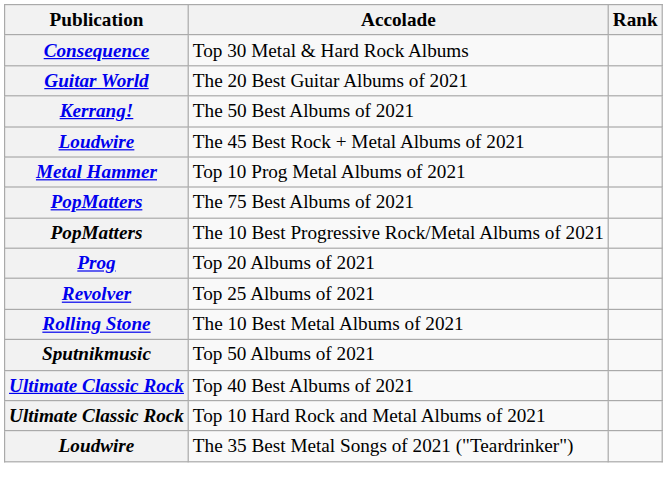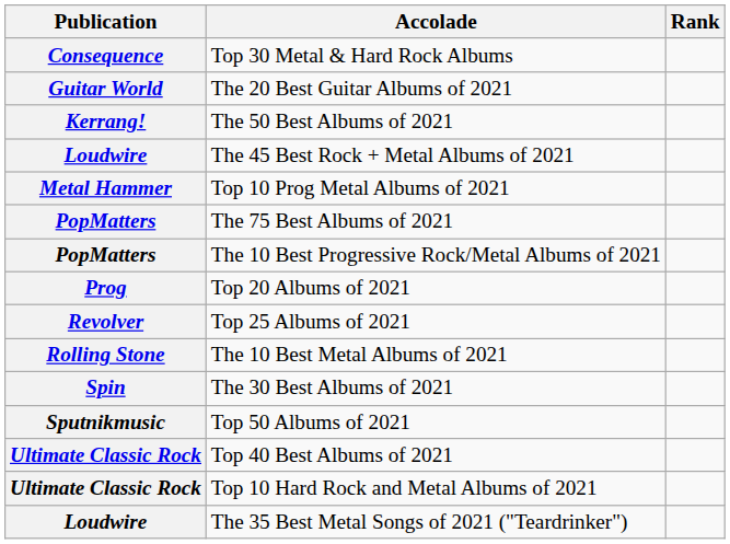 <table class="wikitable sortable plainrowheaders">
 <tr>
 <th>Publication</th>
 <th>Accolade</th>
 <th>Rank</th>
 </tr>
 <tr>
 <th scope="row"><em><a href='#'>Consequence</a></em></th>
 <td>Top 30 Metal & Hard Rock Albums</td>
 <td></td>
 </tr>
 <tr>
 <th scope="row"><em><a href='#'>Guitar World</a></em></th>
 <td>The 20 Best Guitar Albums of 2021</td>
 <td></td>
 </tr>
 <tr>
 <th scope="row"><em><a href='#'>Kerrang!</a></em></th>
 <td>The 50 Best Albums of 2021</td>
 <td></td>
 </tr>
 <tr>
 <th scope="row"><em><a href='#'>Loudwire</a></em></th>
 <td>The 45 Best Rock + Metal Albums of 2021</td>
 <td></td>
 </tr>
 <tr>
 <th scope="row"><em><a href='#'>Metal Hammer</a></em></th>
 <td>Top 10 Prog Metal Albums of 2021</td>
 <td></td>
 </tr>
 <tr>
 <th scope="row"><em><a href='#'>PopMatters</a></em></th>
 <td>The 75 Best Albums of 2021</td>
 <td></td>
 </tr>
 <tr>
 <th scope="row"><em>PopMatters</em></th>
 <td>The 10 Best Progressive Rock/Metal Albums of 2021</td>
 <td></td>
 </tr>
 <tr>
 <th scope="row"><em><a href='#'>Prog</a></em></th>
 <td>Top 20 Albums of 2021</td>
 <td></td>
 </tr>
 <tr>
 <th scope="row"><em><a href='#'>Revolver</a></em></th>
 <td>Top 25 Albums of 2021</td>
 <td></td>
 </tr>
 <tr>
 <th scope="row"><em><a href='#'>Rolling Stone</a></em></th>
 <td>The 10 Best Metal Albums of 2021</td>
 <td></td>
 </tr>
 <tr>
+<th scope="row"><em><a href='#'>Spin</a></em></th>
+<td>The 30 Best Albums of 2021</td>
+<td></td>
+</tr>
+<tr>
 <th scope="row"><em>Sputnikmusic</em></th>
 <td>Top 50 Albums of 2021</td>
 <td></td>
 </tr>
 <tr>
 <th scope="row"><em><a href='#'>Ultimate Classic Rock</a></em></th>
 <td>Top 40 Best Albums of 2021</td>
 <td></td>
 </tr>
 <tr>
 <th scope="row"><em>Ultimate Classic Rock</em></th>
 <td>Top 10 Hard Rock and Metal Albums of 2021</td>
 <td></td>
 </tr>
 <tr>
 <th scope="row"><em>Loudwire</em></th>
 <td>The 35 Best Metal Songs of 2021 ("Teardrinker")</td>
 <td></td>
 </tr>
 </table>
